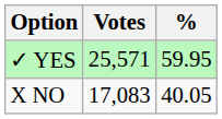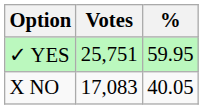 <table class="wikitable">
 <tr>
 <th>Option</th>
 <th>Votes</th>
 <th>%</th>
 </tr>
 <tr>
 <td style=background:#bbf8be>✓ YES</td>
-<td style=background:#bbf8be>25,571</td>
+<td style=background:#bbf8be>25,751</td>
 <td style=background:#bbf8be>59.95</td>
 </tr>
 <tr>
 <td>X NO</td>
 <td>17,083</td>
 <td>40.05</td>
 </tr>
 </table>
